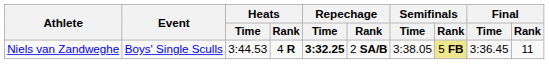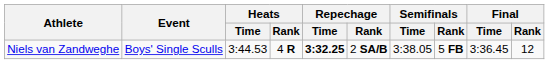 <table class="wikitable" style="font-size:90%">
 <tr>
 <th rowspan="2">Athlete</th>
 <th rowspan="2">Event</th>
 <th colspan="2">Heats</th>
 <th colspan="2">Repechage</th>
 <th colspan="2">Semifinals</th>
 <th colspan="2">Final</th>
 </tr>
 <tr style="font-size:95%">
 <th>Time</th>
 <th>Rank</th>
 <th>Time</th>
 <th>Rank</th>
 <th>Time</th>
 <th>Rank</th>
 <th>Time</th>
 <th>Rank</th>
 </tr>
 <tr align=center>
 <td align=left><a href='#'>Niels van Zandweghe</a></td>
 <td align=left><a href='#'>Boys' Single Sculls</a></td>
 <td>3:44.53</td>
 <td>4 <strong>R</strong></td>
 <td><strong>3:32.25</strong></td>
 <td>2 <strong>SA/B</strong></td>
 <td>3:38.05</td>
-<td style="background: khaki;">5 <strong>FB</strong></td>
+<td>5 <strong>FB</strong></td>
 <td>3:36.45</td>
-<td>11</td>
+<td>12</td>
 </tr>
 </table>
